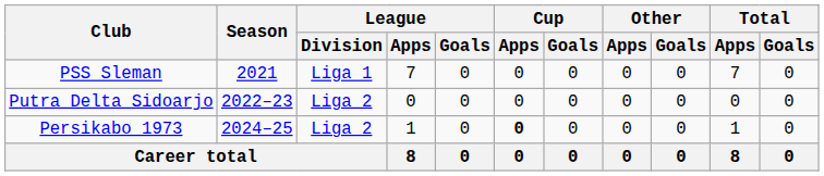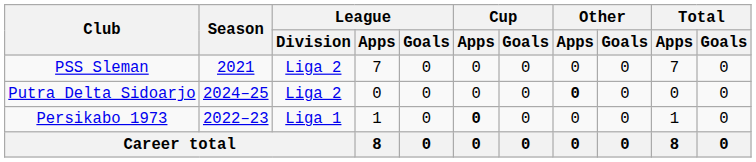 <table class="wikitable" style="text-align: center">
 <tr>
 <th rowspan="2">Club</th>
 <th rowspan="2">Season</th>
 <th colspan="3">League</th>
 <th colspan="2">Cup</th>
 <th colspan="2">Other</th>
 <th colspan="2">Total</th>
 </tr>
 <tr>
 <th>Division</th>
 <th>Apps</th>
 <th>Goals</th>
 <th>Apps</th>
 <th>Goals</th>
 <th>Apps</th>
 <th>Goals</th>
 <th>Apps</th>
 <th>Goals</th>
 </tr>
 <tr>
 <td rowspan="1"><a href='#'>PSS Sleman</a></td>
 <td><a href='#'>2021</a></td>
-<td rowspan="1" valign="center"><a href='#'>Liga 1</a></td>
+<td rowspan="1" valign="center"><a href='#'>Liga 2</a></td>
 <td>7</td>
 <td>0</td>
 <td>0</td>
 <td>0</td>
 <td>0</td>
 <td>0</td>
 <td>7</td>
 <td>0</td>
 </tr>
 <tr>
 <td rowspan="1"><a href='#'>Putra Delta Sidoarjo</a></td>
-<td><a href='#'>2022–23</a></td>
+<td><a href='#'>2024–25</a></td>
 <td rowspan="1" valign="center"><a href='#'>Liga 2</a></td>
 <td>0</td>
 <td>0</td>
 <td>0</td>
 <td>0</td>
-<td>0</td>
+<td><strong>0</strong></td>
 <td>0</td>
 <td>0</td>
 <td>0</td>
 </tr>
 <tr>
 <td rowspan="1"><a href='#'>Persikabo 1973</a></td>
-<td><a href='#'>2024–25</a></td>
-<td rowspan="1" valign="center"><a href='#'>Liga 2</a></td>
+<td><a href='#'>2022–23</a></td>
+<td rowspan="1" valign="center"><a href='#'>Liga 1</a></td>
 <td>1</td>
 <td>0</td>
 <td><strong>0</strong></td>
 <td>0</td>
 <td>0</td>
 <td>0</td>
 <td>1</td>
 <td>0</td>
 </tr>
 <tr>
 <th colspan=3>Career total</th>
 <th>8</th>
 <th>0</th>
 <th>0</th>
 <th>0</th>
 <th>0</th>
 <th>0</th>
 <th>8</th>
 <th>0</th>
 </tr>
 </table>
